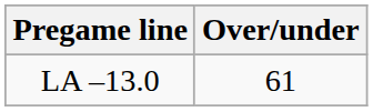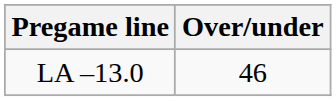 <table class="wikitable">
 <tr align="center">
 <th style=>Pregame line</th>
 <th style=>Over/under</th>
 </tr>
 <tr align="center">
 <td>LA –13.0</td>
-<td>61</td>
+<td>46</td>
 </tr>
 </table>
